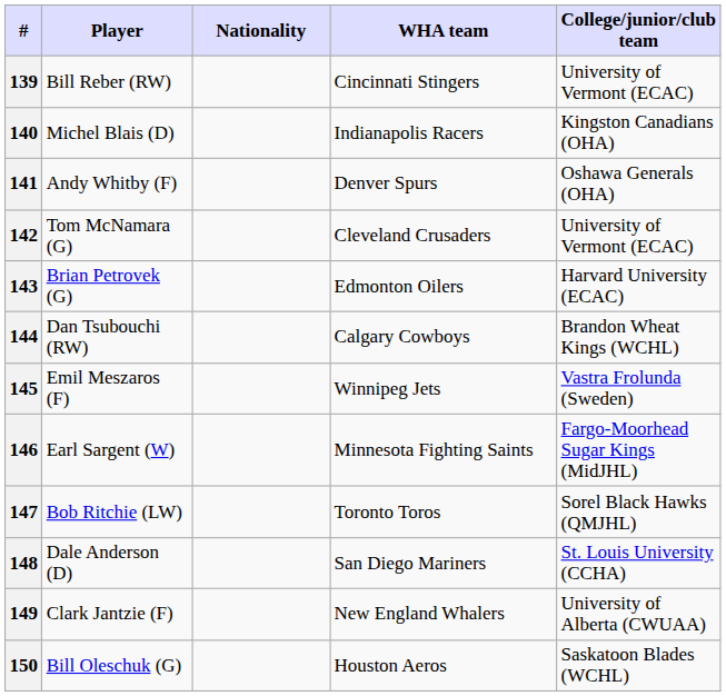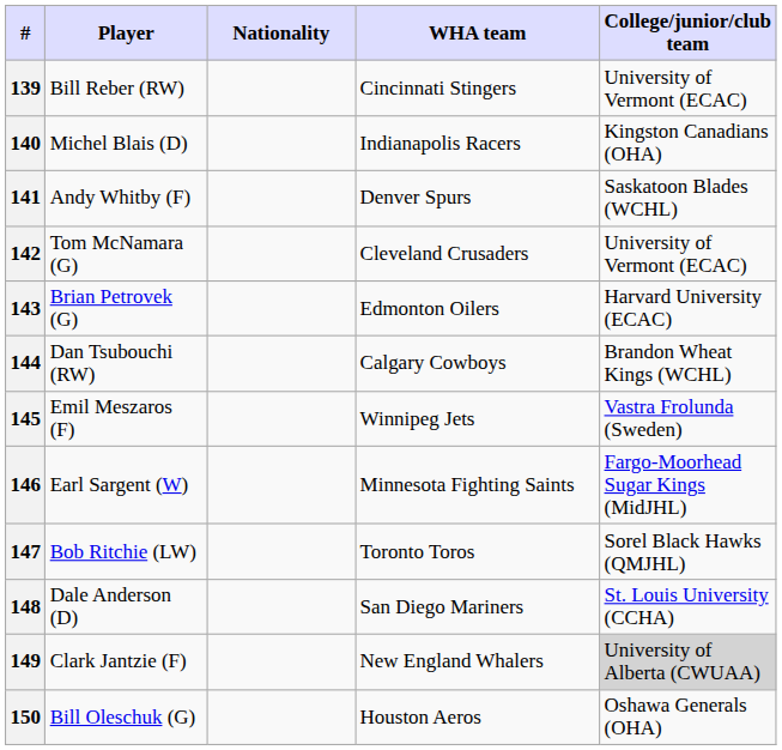 <table class="wikitable">
 <tr>
 <th style="background:#ddf; width:2.75%;">#</th>
 <th style="background:#ddf; width:22.0%;">Player</th>
 <th style="background:#ddf; width:20.0%;">Nationality</th>
 <th style="background:#ddf; width:34.0%;">WHA team</th>
 <th style="background:#ddf; width:100.0%;">College/junior/club team</th>
 </tr>
 <tr>
 <th>139</th>
 <td>Bill Reber (RW)</td>
 <td></td>
 <td>Cincinnati Stingers</td>
 <td>University of Vermont (ECAC)</td>
 </tr>
 <tr>
 <th>140</th>
 <td>Michel Blais (D)</td>
 <td></td>
 <td>Indianapolis Racers</td>
 <td>Kingston Canadians (OHA)</td>
 </tr>
 <tr>
 <th>141</th>
 <td>Andy Whitby (F)</td>
 <td></td>
 <td>Denver Spurs</td>
-<td>Oshawa Generals (OHA)</td>
+<td>Saskatoon Blades (WCHL)</td>
 </tr>
 <tr>
 <th>142</th>
 <td>Tom McNamara (G)</td>
 <td></td>
 <td>Cleveland Crusaders</td>
 <td>University of Vermont (ECAC)</td>
 </tr>
 <tr>
 <th>143</th>
 <td><a href='#'>Brian Petrovek</a> (G)</td>
 <td></td>
 <td>Edmonton Oilers</td>
 <td>Harvard University (ECAC)</td>
 </tr>
 <tr>
 <th>144</th>
 <td>Dan Tsubouchi (RW)</td>
 <td></td>
 <td>Calgary Cowboys</td>
 <td>Brandon Wheat Kings (WCHL)</td>
 </tr>
 <tr>
 <th>145</th>
 <td>Emil Meszaros (F)</td>
 <td></td>
 <td>Winnipeg Jets</td>
 <td><a href='#'>Vastra Frolunda</a> (Sweden)</td>
 </tr>
 <tr>
 <th>146</th>
 <td>Earl Sargent (<a href='#'>W</a>)</td>
 <td></td>
 <td>Minnesota Fighting Saints</td>
 <td><a href='#'>Fargo-Moorhead Sugar Kings</a> (MidJHL)</td>
 </tr>
 <tr>
 <th>147</th>
 <td><a href='#'>Bob Ritchie</a> (LW)</td>
 <td></td>
 <td>Toronto Toros</td>
 <td>Sorel Black Hawks (QMJHL)</td>
 </tr>
 <tr>
 <th>148</th>
 <td>Dale Anderson (D)</td>
 <td></td>
 <td>San Diego Mariners</td>
 <td><a href='#'>St. Louis University</a> (CCHA)</td>
 </tr>
 <tr>
 <th>149</th>
 <td>Clark Jantzie (F)</td>
 <td></td>
 <td>New England Whalers</td>
-<td>University of Alberta (CWUAA)</td>
+<td style="background: lightgrey;">University of Alberta (CWUAA)</td>
 </tr>
 <tr>
 <th>150</th>
 <td><a href='#'>Bill Oleschuk</a> (G)</td>
 <td></td>
 <td>Houston Aeros</td>
-<td>Saskatoon Blades (WCHL)</td>
+<td>Oshawa Generals (OHA)</td>
 </tr>
 </table>
